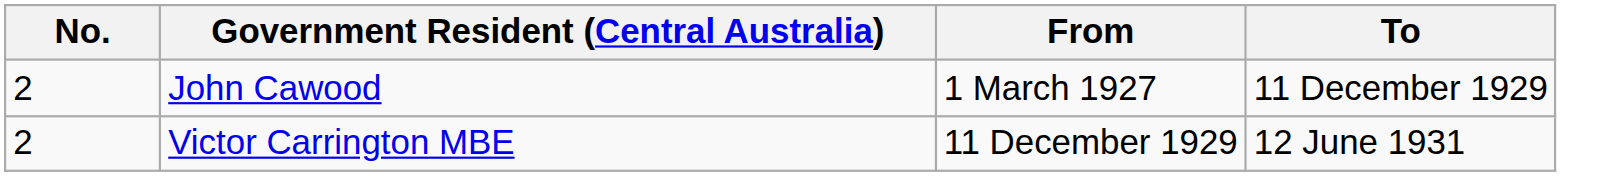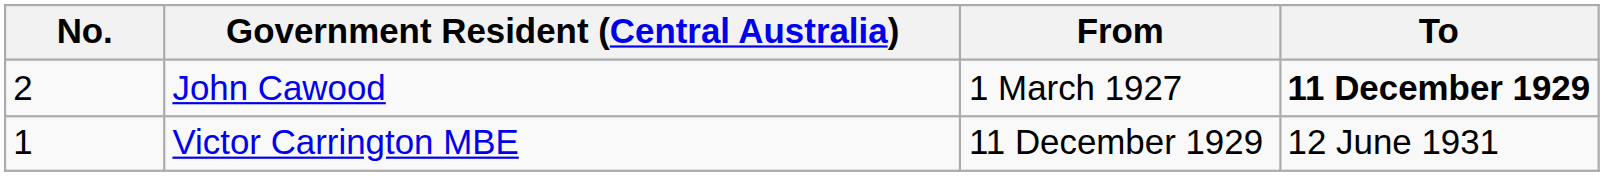 <table class="wikitable">
 <tr>
 <th width="10%">No.</th>
 <th width="50%">Government Resident (<a href='#'>Central Australia</a>)</th>
 <th width="20%">From</th>
 <th width="20%">To</th>
 </tr>
 <tr>
 <td>2</td>
 <td><a href='#'>John Cawood</a></td>
 <td>1 March 1927</td>
-<td>11 December 1929</td>
+<td><strong>11 December 1929</strong></td>
 </tr>
 <tr>
-<td>2</td>
+<td>1</td>
 <td><a href='#'>Victor Carrington MBE</a></td>
 <td>11 December 1929</td>
 <td>12 June 1931</td>
 </tr>
 </table>
